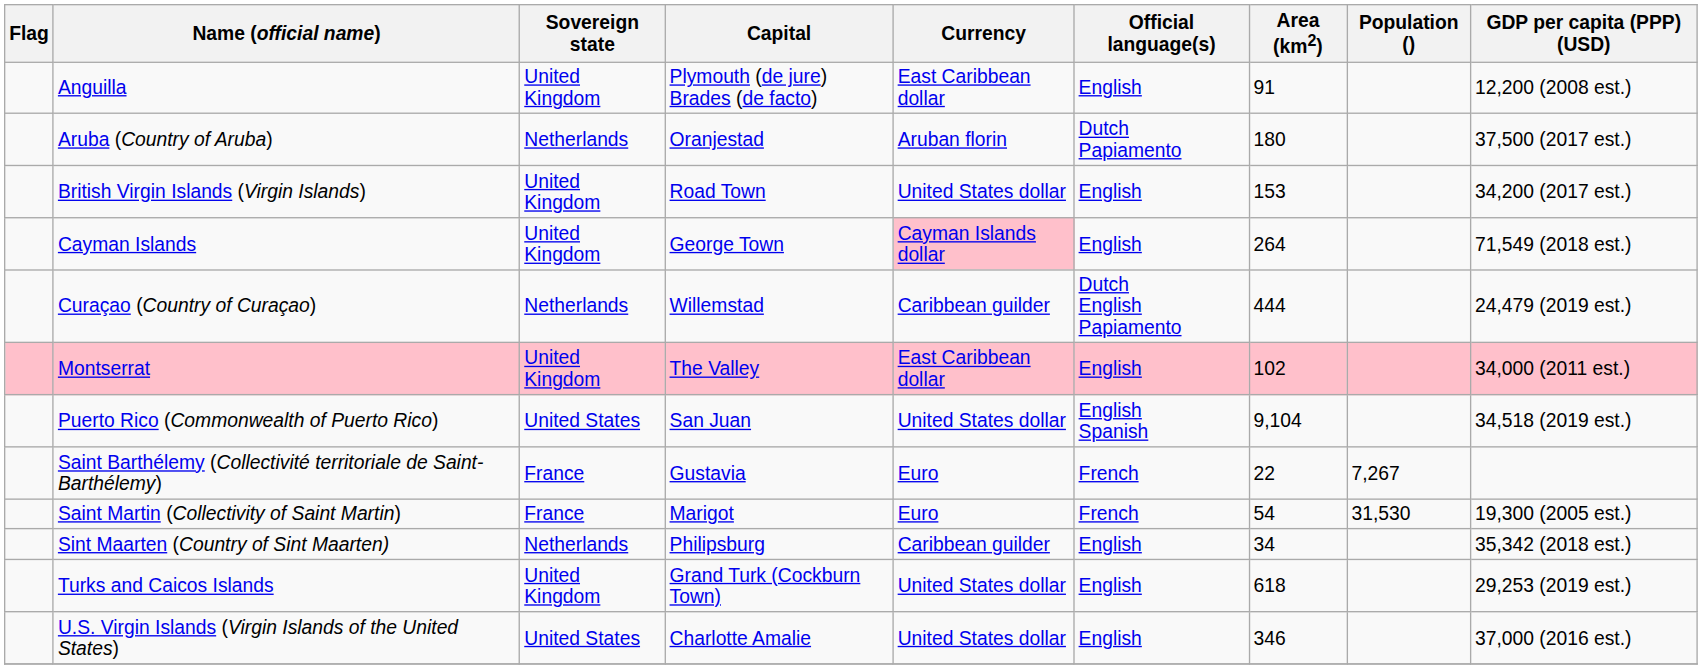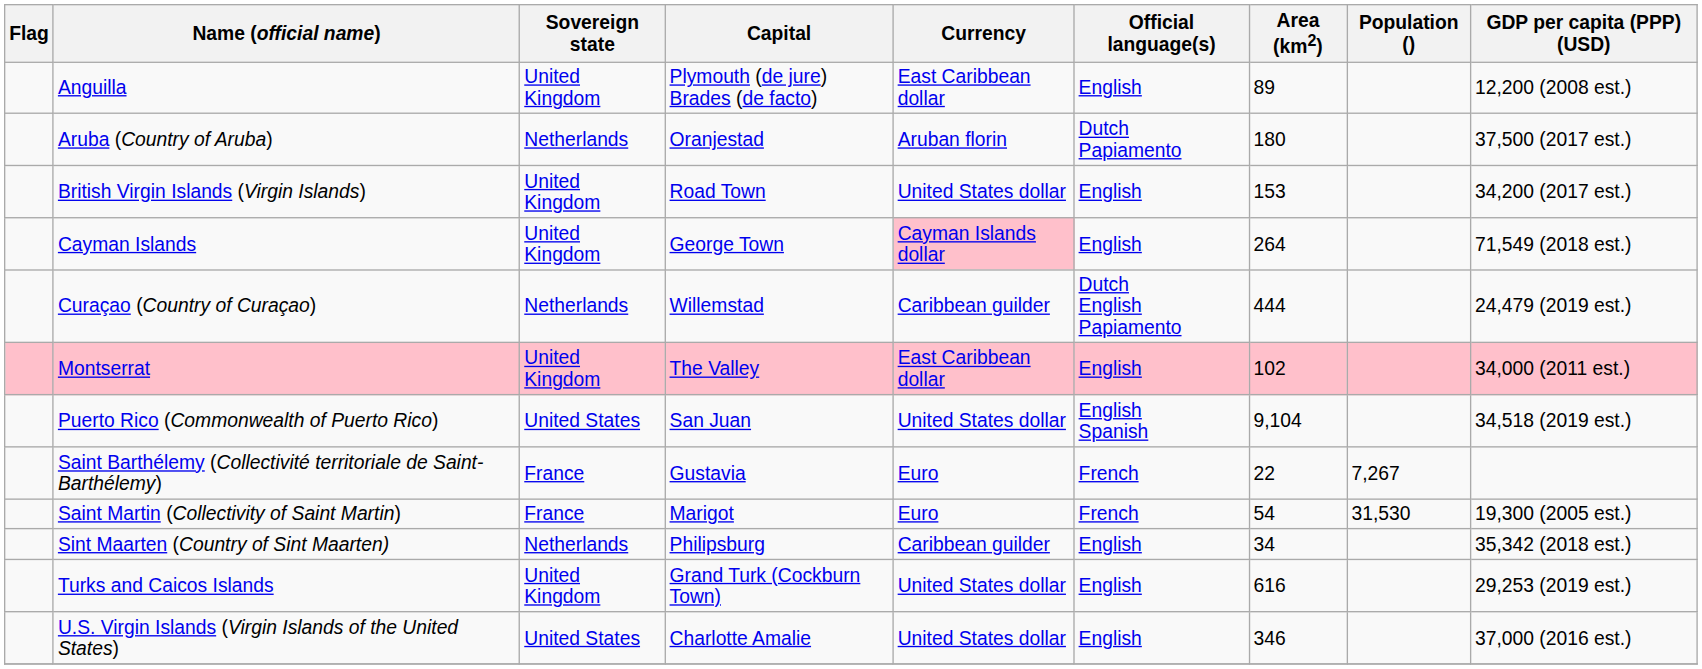 <table class="wikitable sortable" style="font-size: 90%;" width="100%">
 <tr>
 <th class=unsupportable>Flag</th>
 <th>Name (<em>official name</em>)</th>
 <th>Sovereign state</th>
 <th>Capital</th>
 <th>Currency</th>
 <th>Official language(s)</th>
 <th>Area (km<sup>2</sup>)</th>
 <th>Population ()</th>
 <th>GDP per capita (PPP) (USD)</th>
 </tr>
 <tr>
 <td></td>
 <td><a href='#'>Anguilla</a></td>
 <td><a href='#'>United Kingdom</a></td>
 <td><a href='#'>Plymouth</a> (<a href='#'>de jure</a>)<br><a href='#'>Brades</a> (<a href='#'>de facto</a>)</td>
 <td><a href='#'>East Caribbean dollar</a></td>
 <td><a href='#'>English</a></td>
-<td>91</td>
+<td>89</td>
 <td></td>
 <td>12,200 (2008 est.)</td>
 </tr>
 <tr>
 <td></td>
 <td><a href='#'>Aruba</a> (<em>Country of Aruba</em>)</td>
 <td><a href='#'>Netherlands</a></td>
 <td><a href='#'>Oranjestad</a></td>
 <td><a href='#'>Aruban florin</a></td>
 <td><a href='#'>Dutch</a><br><a href='#'>Papiamento</a></td>
 <td>180</td>
 <td></td>
 <td>37,500 (2017 est.)</td>
 </tr>
 <tr>
 <td></td>
 <td><a href='#'>British Virgin Islands</a> (<em>Virgin Islands</em>)</td>
 <td><a href='#'>United Kingdom</a></td>
 <td><a href='#'>Road Town</a></td>
 <td><a href='#'>United States dollar</a></td>
 <td><a href='#'>English</a></td>
 <td>153</td>
 <td></td>
 <td>34,200 (2017 est.)</td>
 </tr>
 <tr>
 <td></td>
 <td><a href='#'>Cayman Islands</a></td>
 <td><a href='#'>United Kingdom</a></td>
 <td><a href='#'>George Town</a></td>
 <td style="background: pink;"><a href='#'>Cayman Islands dollar</a></td>
 <td><a href='#'>English</a></td>
 <td>264</td>
 <td></td>
 <td>71,549 (2018 est.)</td>
 </tr>
 <tr>
 <td></td>
 <td><a href='#'>Curaçao</a> (<em>Country of Curaçao</em>)</td>
 <td><a href='#'>Netherlands</a></td>
 <td><a href='#'>Willemstad</a></td>
 <td><a href='#'>Caribbean guilder</a></td>
 <td><a href='#'>Dutch</a><br><a href='#'>English</a><br><a href='#'>Papiamento</a></td>
 <td>444</td>
 <td></td>
 <td>24,479 (2019 est.)</td>
 </tr>
 <tr style="background-color: pink;">
 <td></td>
 <td><a href='#'>Montserrat</a></td>
 <td><a href='#'>United Kingdom</a></td>
 <td><a href='#'>The Valley</a></td>
 <td><a href='#'>East Caribbean dollar</a></td>
 <td><a href='#'>English</a></td>
 <td>102</td>
 <td></td>
 <td>34,000 (2011 est.)</td>
 </tr>
 <tr>
 <td></td>
 <td><a href='#'>Puerto Rico</a> (<em>Commonwealth of Puerto Rico</em>)</td>
 <td><a href='#'>United States</a></td>
 <td><a href='#'>San Juan</a></td>
 <td><a href='#'>United States dollar</a></td>
 <td><a href='#'>English</a><br><a href='#'>Spanish</a></td>
 <td>9,104</td>
 <td></td>
 <td>34,518 (2019 est.)</td>
 </tr>
 <tr>
 <td></td>
 <td><a href='#'>Saint Barthélemy</a> (<em>Collectivité territoriale de Saint-Barthélemy</em>)</td>
 <td><a href='#'>France</a></td>
 <td><a href='#'>Gustavia</a></td>
 <td><a href='#'>Euro</a></td>
 <td><a href='#'>French</a></td>
 <td>22</td>
 <td>7,267</td>
 <td></td>
 </tr>
 <tr>
 <td></td>
 <td><a href='#'>Saint Martin</a> (<em>Collectivity of Saint Martin</em>)</td>
 <td><a href='#'>France</a></td>
 <td><a href='#'>Marigot</a></td>
 <td><a href='#'>Euro</a></td>
 <td><a href='#'>French</a></td>
 <td>54</td>
 <td>31,530</td>
 <td>19,300 (2005 est.)</td>
 </tr>
 <tr>
 <td></td>
 <td><a href='#'>Sint Maarten</a> (<em>Country of Sint Maarten)</em></td>
 <td><a href='#'>Netherlands</a></td>
 <td><a href='#'>Philipsburg</a></td>
 <td><a href='#'>Caribbean guilder</a></td>
 <td><a href='#'>English</a></td>
 <td>34</td>
 <td></td>
 <td>35,342 (2018 est.)</td>
 </tr>
 <tr>
 <td></td>
 <td><a href='#'>Turks and Caicos Islands</a></td>
 <td><a href='#'>United Kingdom</a></td>
 <td><a href='#'>Grand Turk (Cockburn Town)</a></td>
 <td><a href='#'>United States dollar</a></td>
 <td><a href='#'>English</a></td>
-<td>618</td>
+<td>616</td>
 <td></td>
 <td>29,253 (2019 est.)</td>
 </tr>
 <tr>
 <td></td>
 <td><a href='#'>U.S. Virgin Islands</a> (<em>Virgin Islands of the United States</em>)</td>
 <td><a href='#'>United States</a></td>
 <td><a href='#'>Charlotte Amalie</a></td>
 <td><a href='#'>United States dollar</a></td>
 <td><a href='#'>English</a></td>
 <td>346</td>
 <td></td>
 <td>37,000 (2016 est.)</td>
 </tr>
 <tr>
 </tr>
 </table>
